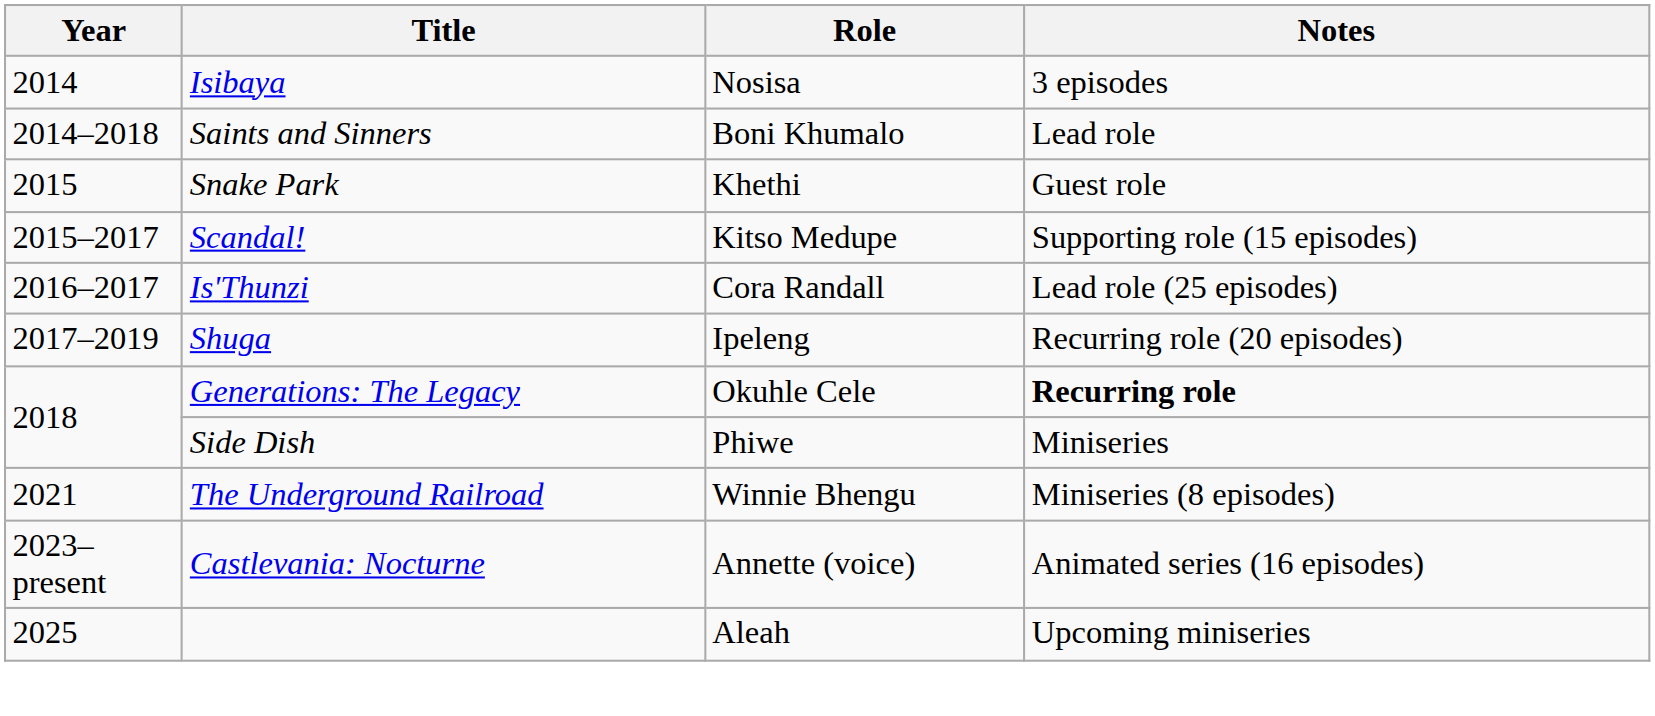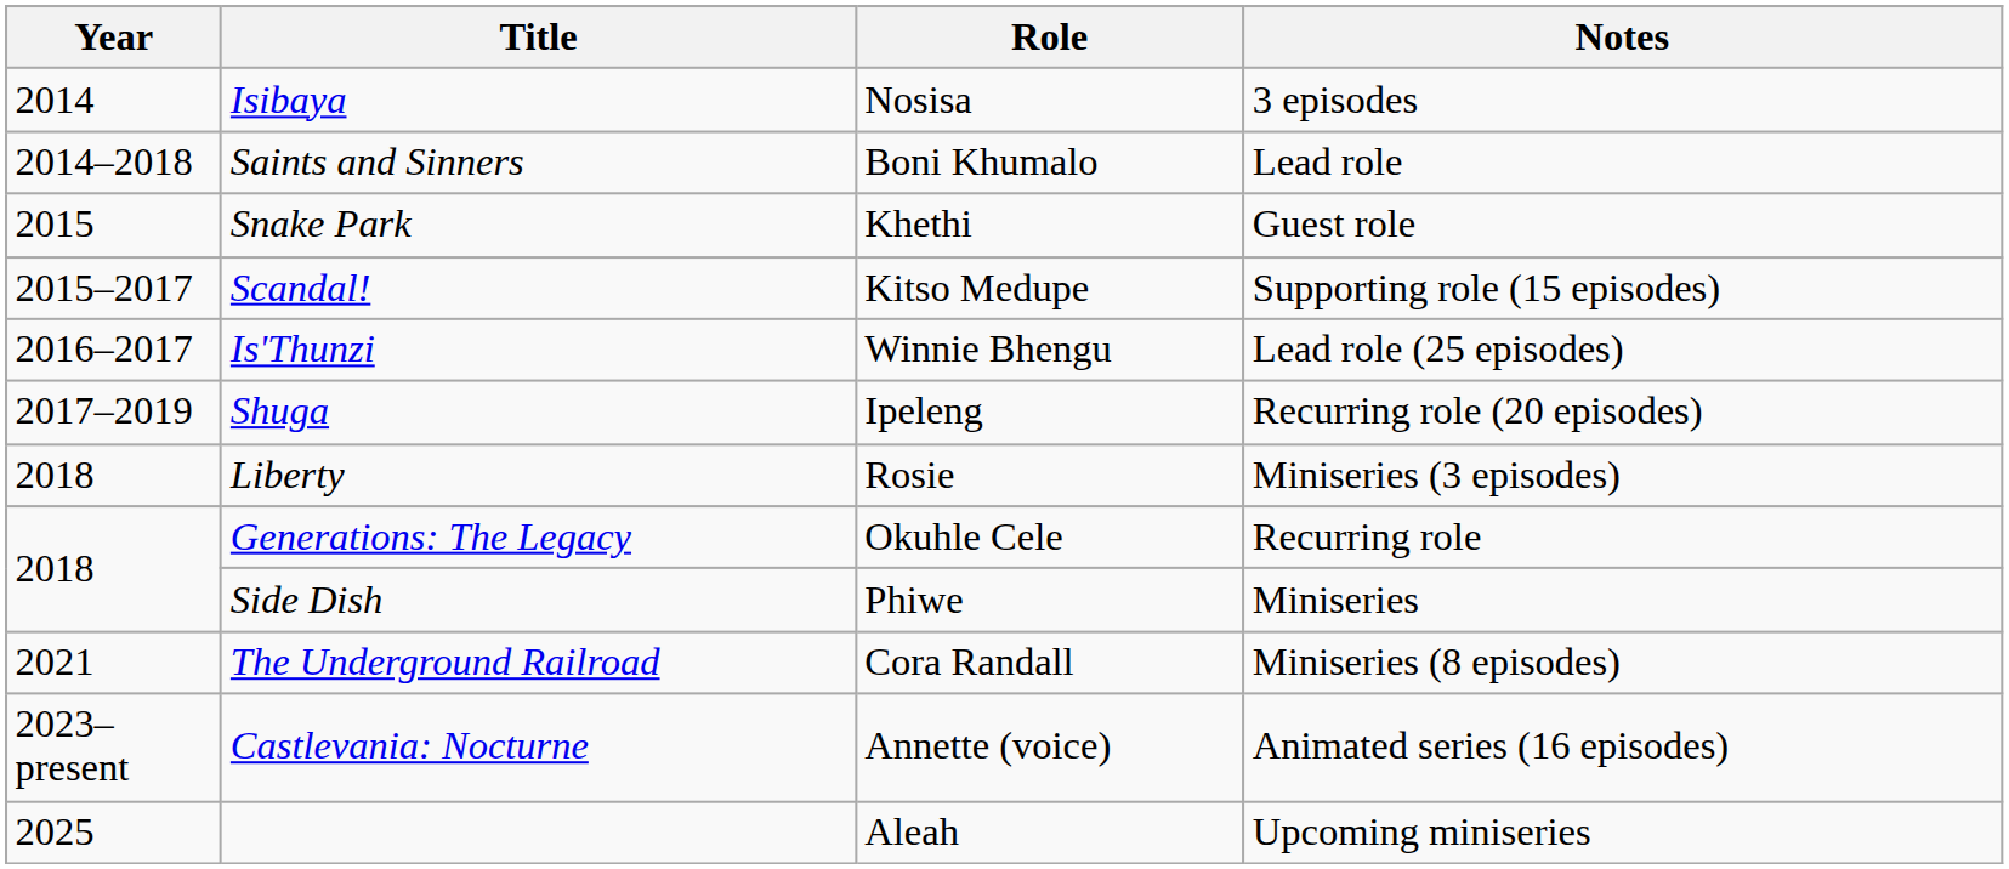 <table class="wikitable">
 <tr style="background:#ccc; text-align:center;">
 <th style="width:80px;">Year</th>
 <th style="width:250px;">Title</th>
 <th style="width:150px;">Role</th>
 <th style="width:300px;">Notes</th>
 </tr>
 <tr>
 <td>2014</td>
 <td><em><a href='#'>Isibaya</a></em></td>
 <td>Nosisa</td>
 <td>3 episodes</td>
 </tr>
 <tr>
 <td>2014–2018</td>
 <td><em>Saints and Sinners</em></td>
 <td>Boni Khumalo</td>
 <td>Lead role</td>
 </tr>
 <tr>
 <td>2015</td>
 <td><em>Snake Park</em></td>
 <td>Khethi</td>
 <td>Guest role</td>
 </tr>
 <tr>
 <td>2015–2017</td>
 <td><em><a href='#'>Scandal!</a></em></td>
 <td>Kitso Medupe</td>
 <td>Supporting role (15 episodes)</td>
 </tr>
 <tr>
 <td>2016–2017</td>
 <td><em><a href='#'>Is'Thunzi</a></em></td>
-<td>Cora Randall</td>
+<td>Winnie Bhengu</td>
 <td>Lead role (25 episodes)</td>
 </tr>
 <tr>
 <td>2017–2019</td>
 <td><em><a href='#'>Shuga</a></em></td>
 <td>Ipeleng</td>
 <td>Recurring role (20 episodes)</td>
 </tr>
 <tr>
+<td>2018</td>
+<td><em>Liberty</em></td>
+<td>Rosie</td>
+<td>Miniseries (3 episodes)</td>
+</tr>
+<tr>
 <td rowspan="2">2018</td>
 <td><em><a href='#'>Generations: The Legacy</a></em></td>
 <td>Okuhle Cele</td>
-<td><strong>Recurring role</strong></td>
+<td>Recurring role</td>
 </tr>
 <tr>
 <td><em>Side Dish</em></td>
 <td>Phiwe</td>
 <td>Miniseries</td>
 </tr>
 <tr>
 <td>2021</td>
 <td><em><a href='#'>The Underground Railroad</a></em></td>
-<td>Winnie Bhengu</td>
+<td>Cora Randall</td>
 <td>Miniseries (8 episodes)</td>
 </tr>
 <tr>
 <td>2023–present</td>
 <td><em><a href='#'>Castlevania: Nocturne</a></em></td>
 <td>Annette (voice)</td>
 <td>Animated series (16 episodes)</td>
 </tr>
 <tr>
 <td>2025</td>
 <td></td>
 <td>Aleah</td>
 <td>Upcoming miniseries</td>
 </tr>
 </table>
